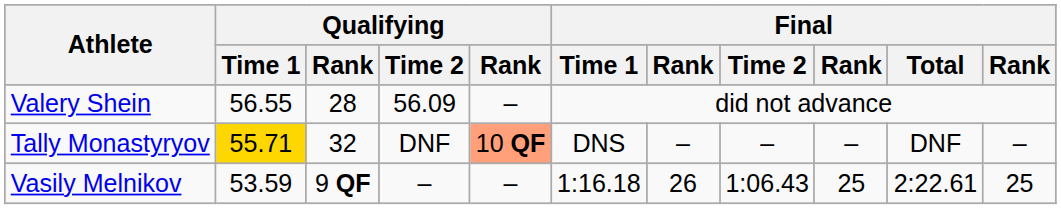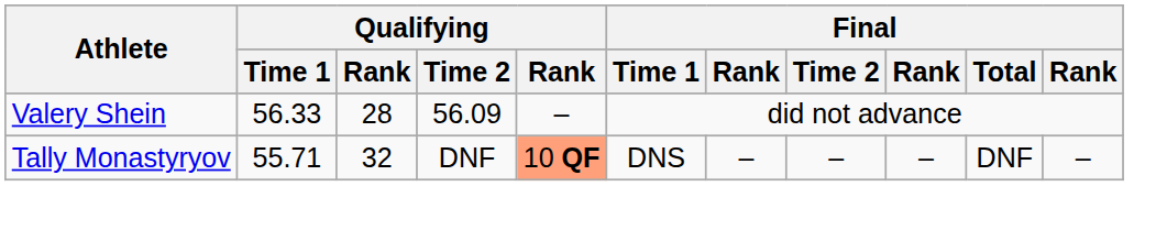 <table class="wikitable" style="font-size:90%">
 <tr>
 <th rowspan="2">Athlete</th>
 <th colspan="4">Qualifying</th>
 <th colspan="6">Final</th>
 </tr>
 <tr>
 <th>Time 1</th>
 <th>Rank</th>
 <th>Time 2</th>
 <th>Rank</th>
 <th>Time 1</th>
 <th>Rank</th>
 <th>Time 2</th>
 <th>Rank</th>
 <th>Total</th>
 <th>Rank</th>
 </tr>
 <tr>
 <td><a href='#'>Valery Shein</a></td>
-<td align="center">56.55</td>
+<td align="center">56.33</td>
 <td align="center">28</td>
 <td align="center">56.09</td>
 <td align="center">–</td>
 <td align="center" colspan="6">did not advance</td>
 </tr>
 <tr>
 <td><a href='#'>Tally Monastyryov</a></td>
-<td align="center" style="background: gold;">55.71</td>
+<td align="center">55.71</td>
 <td align="center">32</td>
 <td align="center">DNF</td>
 <td align="center" style="background: lightsalmon;">10 <strong>QF</strong></td>
 <td align="center">DNS</td>
 <td align="center">–</td>
 <td align="center">–</td>
 <td align="center">–</td>
 <td align="center">DNF</td>
 <td align="center">–</td>
 </tr>
-<tr>
-<td><a href='#'>Vasily Melnikov</a></td>
-<td align="center">53.59</td>
-<td align="center">9 <strong>QF</strong></td>
-<td align="center">–</td>
-<td align="center">–</td>
-<td align="center">1:16.18</td>
-<td align="center">26</td>
-<td align="center">1:06.43</td>
-<td align="center">25</td>
-<td align="center">2:22.61</td>
-<td align="center">25</td>
-</tr>
 </table>
